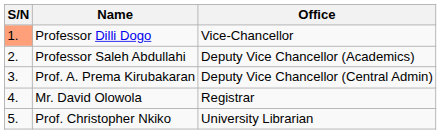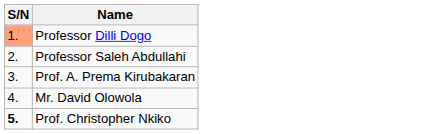 <table class="wikitable">
 <tr>
 <th>S/N</th>
 <th>Name</th>
-<th>Office</th>
 </tr>
 <tr>
 <td style="background: lightsalmon;">1.</td>
 <td>Professor <a href='#'>Dilli Dogo</a></td>
-<td>Vice-Chancellor</td>
 </tr>
 <tr>
 <td>2.</td>
 <td>Professor Saleh Abdullahi</td>
-<td>Deputy Vice Chancellor (Academics)</td>
 </tr>
 <tr>
 <td>3.</td>
 <td>Prof. A. Prema Kirubakaran</td>
-<td>Deputy Vice Chancellor (Central Admin)</td>
 </tr>
 <tr>
 <td>4.</td>
 <td>Mr. David Olowola</td>
-<td>Registrar</td>
 </tr>
 <tr>
-<td>5.</td>
+<td><strong>5.</strong></td>
 <td>Prof. Christopher Nkiko</td>
-<td>University Librarian</td>
 </tr>
 </table>
